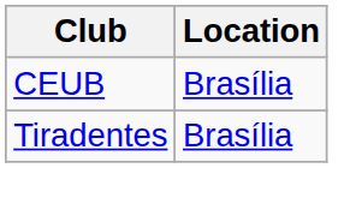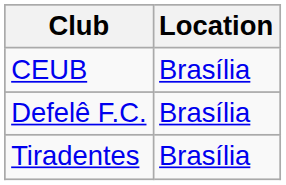 <table class="wikitable sortable">
 <tr>
 <th>Club</th>
 <th>Location</th>
 </tr>
 <tr>
 <td><a href='#'>CEUB</a></td>
 <td><a href='#'>Brasília</a></td>
 </tr>
 <tr>
+<td><a href='#'>Defelê F.C.</a></td>
+<td><a href='#'>Brasília</a></td>
+</tr>
+<tr>
 <td><a href='#'>Tiradentes</a></td>
 <td><a href='#'>Brasília</a></td>
 </tr>
 </table>
